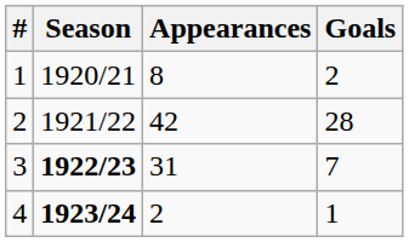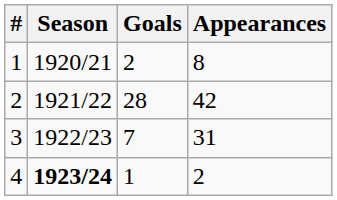 <table class="wikitable">
 <tr>
 <th>#</th>
 <th>Season</th>
+<th>Goals</th>
 <th>Appearances</th>
-<th>Goals</th>
 </tr>
 <tr>
 <td>1</td>
 <td>1920/21</td>
+<td>2</td>
 <td>8</td>
-<td>2</td>
 </tr>
 <tr>
 <td>2</td>
 <td>1921/22</td>
+<td>28</td>
 <td>42</td>
-<td>28</td>
 </tr>
 <tr>
 <td>3</td>
-<td><strong>1922/23</strong></td>
+<td>1922/23</td>
+<td>7</td>
 <td>31</td>
-<td>7</td>
 </tr>
 <tr>
 <td>4</td>
 <td><strong>1923/24</strong></td>
+<td>1</td>
 <td>2</td>
-<td>1</td>
 </tr>
 </table>
